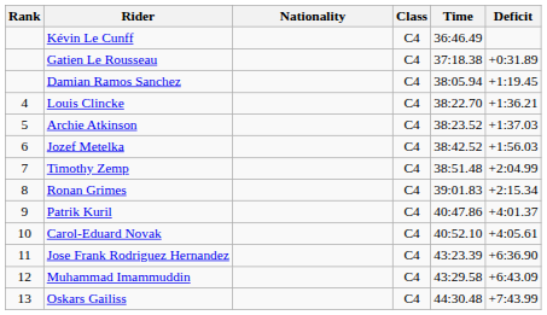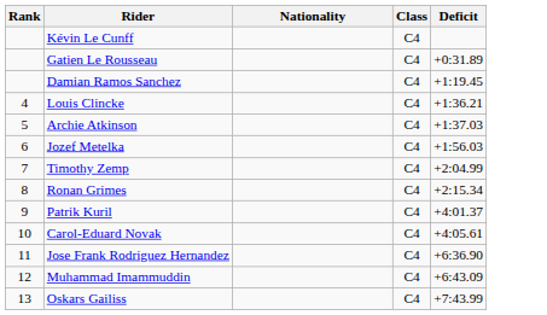 <table class="wikitable sortable" style="text-align:center">
 <tr>
 <th width=20>Rank</th>
 <th>Rider</th>
 <th width="180">Nationality</th>
 <th>Class</th>
-<th>Time</th>
 <th>Deficit</th>
 </tr>
 <tr>
 <td></td>
 <td align=left><a href='#'>Kévin Le Cunff</a></td>
 <td align=left></td>
 <td>C4</td>
-<td>36:46.49</td>
 <td></td>
 </tr>
 <tr>
 <td></td>
 <td align=left><a href='#'>Gatien Le Rousseau</a></td>
 <td align=left></td>
 <td>C4</td>
-<td>37:18.38</td>
 <td>+0:31.89</td>
 </tr>
 <tr>
 <td></td>
 <td align=left><a href='#'>Damian Ramos Sanchez</a></td>
 <td align=left></td>
 <td>C4</td>
-<td>38:05.94</td>
 <td>+1:19.45</td>
 </tr>
 <tr>
 <td>4</td>
 <td align=left><a href='#'>Louis Clincke</a></td>
 <td align=left></td>
 <td>C4</td>
-<td>38:22.70</td>
 <td>+1:36.21</td>
 </tr>
 <tr>
 <td>5</td>
 <td align=left><a href='#'>Archie Atkinson</a></td>
 <td align=left></td>
 <td>C4</td>
-<td>38:23.52</td>
 <td>+1:37.03</td>
 </tr>
 <tr>
 <td>6</td>
 <td align=left><a href='#'>Jozef Metelka</a></td>
 <td align=left></td>
 <td>C4</td>
-<td>38:42.52</td>
 <td>+1:56.03</td>
 </tr>
 <tr>
 <td>7</td>
 <td align=left><a href='#'>Timothy Zemp</a></td>
 <td align=left></td>
 <td>C4</td>
-<td>38:51.48</td>
 <td>+2:04.99</td>
 </tr>
 <tr>
 <td>8</td>
 <td align=left><a href='#'>Ronan Grimes</a></td>
 <td align=left></td>
 <td>C4</td>
-<td>39:01.83</td>
 <td>+2:15.34</td>
 </tr>
 <tr>
 <td>9</td>
 <td align=left><a href='#'>Patrik Kuril</a></td>
 <td align=left></td>
 <td>C4</td>
-<td>40:47.86</td>
 <td>+4:01.37</td>
 </tr>
 <tr>
 <td>10</td>
 <td align=left><a href='#'>Carol-Eduard Novak</a></td>
 <td align=left></td>
 <td>C4</td>
-<td>40:52.10</td>
 <td>+4:05.61</td>
 </tr>
 <tr>
 <td>11</td>
 <td align=left><a href='#'>Jose Frank Rodriguez Hernandez</a></td>
 <td align=left></td>
 <td>C4</td>
-<td>43:23.39</td>
 <td>+6:36.90</td>
 </tr>
 <tr>
 <td>12</td>
 <td align=left><a href='#'>Muhammad Imammuddin</a></td>
 <td align=left></td>
 <td>C4</td>
-<td>43:29.58</td>
 <td>+6:43.09</td>
 </tr>
 <tr>
 <td>13</td>
 <td align=left><a href='#'>Oskars Gailiss</a></td>
 <td align=left></td>
 <td>C4</td>
-<td>44:30.48</td>
 <td>+7:43.99</td>
 </tr>
 </table>
